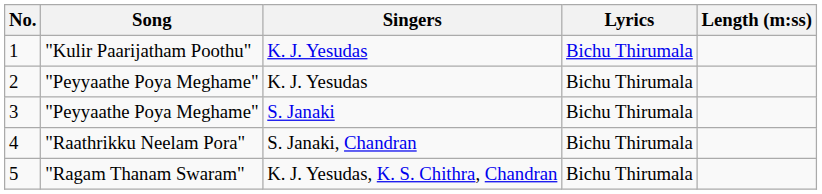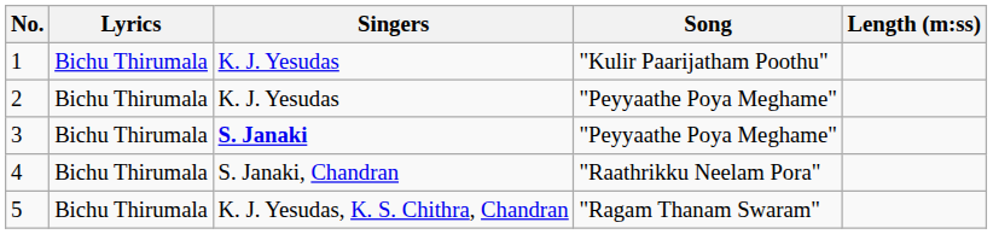 <table class="wikitable" style="font-size:95%;">
 <tr>
 <th>No.</th>
+<th>Lyrics</th>
+<th>Singers</th>
 <th>Song</th>
-<th>Singers</th>
-<th>Lyrics</th>
 <th>Length (m:ss)</th>
 </tr>
 <tr>
 <td>1</td>
+<td><a href='#'>Bichu Thirumala</a></td>
+<td><a href='#'>K. J. Yesudas</a></td>
 <td>"Kulir Paarijatham Poothu"</td>
-<td><a href='#'>K. J. Yesudas</a></td>
-<td><a href='#'>Bichu Thirumala</a></td>
 <td></td>
 </tr>
 <tr>
 <td>2</td>
+<td>Bichu Thirumala</td>
+<td>K. J. Yesudas</td>
 <td>"Peyyaathe Poya Meghame"</td>
-<td>K. J. Yesudas</td>
-<td>Bichu Thirumala</td>
 <td></td>
 </tr>
 <tr>
 <td>3</td>
+<td>Bichu Thirumala</td>
+<td><strong><a href='#'>S. Janaki</a></strong></td>
 <td>"Peyyaathe Poya Meghame"</td>
-<td><a href='#'>S. Janaki</a></td>
-<td>Bichu Thirumala</td>
 <td></td>
 </tr>
 <tr>
 <td>4</td>
+<td>Bichu Thirumala</td>
+<td>S. Janaki, <a href='#'>Chandran</a></td>
 <td>"Raathrikku Neelam Pora"</td>
-<td>S. Janaki, <a href='#'>Chandran</a></td>
-<td>Bichu Thirumala</td>
 <td></td>
 </tr>
 <tr>
 <td>5</td>
+<td>Bichu Thirumala</td>
+<td>K. J. Yesudas, <a href='#'>K. S. Chithra</a>, <a href='#'>Chandran</a></td>
 <td>"Ragam Thanam Swaram"</td>
-<td>K. J. Yesudas, <a href='#'>K. S. Chithra</a>, <a href='#'>Chandran</a></td>
-<td>Bichu Thirumala</td>
 <td></td>
 </tr>
 </table>
